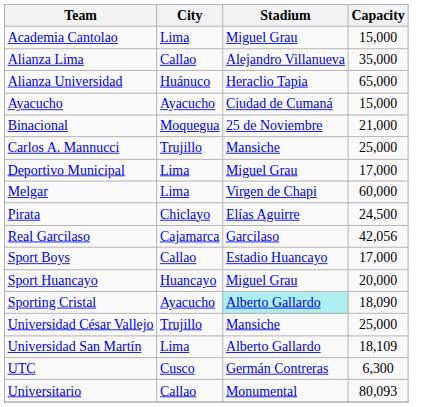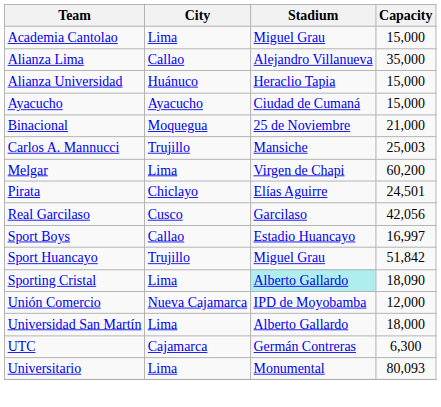 <table class="wikitable sortable">
 <tr>
 <th>Team</th>
 <th>City</th>
 <th>Stadium</th>
 <th>Capacity</th>
 </tr>
 <tr>
 <td><a href='#'>Academia Cantolao</a></td>
 <td><a href='#'>Lima</a></td>
 <td><a href='#'>Miguel Grau</a></td>
 <td align="center">15,000</td>
 </tr>
 <tr>
 <td><a href='#'>Alianza Lima</a></td>
 <td><a href='#'>Callao</a></td>
 <td><a href='#'>Alejandro Villanueva</a></td>
 <td align="center">35,000</td>
 </tr>
 <tr>
 <td><a href='#'>Alianza Universidad</a></td>
 <td><a href='#'>Huánuco</a></td>
 <td><a href='#'>Heraclio Tapia</a></td>
-<td align="center">65,000</td>
+<td align="center">15,000</td>
 </tr>
 <tr>
 <td><a href='#'>Ayacucho</a></td>
 <td><a href='#'>Ayacucho</a></td>
 <td><a href='#'>Ciudad de Cumaná</a></td>
 <td align="center">15,000</td>
 </tr>
 <tr>
 <td><a href='#'>Binacional</a></td>
 <td><a href='#'>Moquegua</a></td>
 <td><a href='#'>25 de Noviembre</a></td>
 <td align="center">21,000</td>
 </tr>
 <tr>
 <td><a href='#'>Carlos A. Mannucci</a></td>
 <td><a href='#'>Trujillo</a></td>
 <td><a href='#'>Mansiche</a></td>
-<td align="center">25,000</td>
-</tr>
-<tr>
-<td><a href='#'>Deportivo Municipal</a></td>
-<td><a href='#'>Lima</a></td>
-<td><a href='#'>Miguel Grau</a></td>
-<td align="center">17,000</td>
+<td align="center">25,003</td>
 </tr>
 <tr>
 <td><a href='#'>Melgar</a></td>
 <td><a href='#'>Lima</a></td>
 <td><a href='#'>Virgen de Chapi</a></td>
-<td align="center">60,000</td>
+<td align="center">60,200</td>
 </tr>
 <tr>
 <td><a href='#'>Pirata</a></td>
 <td><a href='#'>Chiclayo</a></td>
 <td><a href='#'>Elías Aguirre</a></td>
-<td align="center">24,500</td>
+<td align="center">24,501</td>
 </tr>
 <tr>
 <td><a href='#'>Real Garcilaso</a></td>
-<td><a href='#'>Cajamarca</a></td>
+<td><a href='#'>Cusco</a></td>
 <td><a href='#'>Garcilaso</a></td>
 <td align="center">42,056</td>
 </tr>
 <tr>
 <td><a href='#'>Sport Boys</a></td>
 <td><a href='#'>Callao</a></td>
 <td><a href='#'>Estadio Huancayo</a></td>
-<td align="center">17,000</td>
+<td align="center">16,997</td>
 </tr>
 <tr>
 <td><a href='#'>Sport Huancayo</a></td>
-<td><a href='#'>Huancayo</a></td>
+<td><a href='#'>Trujillo</a></td>
 <td><a href='#'>Miguel Grau</a></td>
-<td align="center">20,000</td>
+<td align="center">51,842</td>
 </tr>
 <tr>
 <td><a href='#'>Sporting Cristal</a></td>
-<td><a href='#'>Ayacucho</a></td>
+<td><a href='#'>Lima</a></td>
 <td style="background: paleturquoise;"><a href='#'>Alberto Gallardo</a></td>
 <td align="center">18,090</td>
 </tr>
 <tr>
-<td><a href='#'>Universidad César Vallejo</a></td>
-<td><a href='#'>Trujillo</a></td>
-<td><a href='#'>Mansiche</a></td>
-<td align="center">25,000</td>
+<td><a href='#'>Unión Comercio</a></td>
+<td><a href='#'>Nueva Cajamarca</a></td>
+<td><a href='#'>IPD de Moyobamba</a></td>
+<td align="center">12,000</td>
 </tr>
 <tr>
 <td><a href='#'>Universidad San Martín</a></td>
 <td><a href='#'>Lima</a></td>
 <td><a href='#'>Alberto Gallardo</a></td>
-<td align="center">18,109</td>
+<td align="center">18,000</td>
 </tr>
 <tr>
 <td><a href='#'>UTC</a></td>
-<td><a href='#'>Cusco</a></td>
+<td><a href='#'>Cajamarca</a></td>
 <td><a href='#'>Germán Contreras</a></td>
 <td align="center">6,300</td>
 </tr>
 <tr>
 <td><a href='#'>Universitario</a></td>
-<td><a href='#'>Callao</a></td>
+<td><a href='#'>Lima</a></td>
 <td><a href='#'>Monumental</a></td>
 <td align="center">80,093</td>
 </tr>
 <tr>
 </tr>
 </table>
